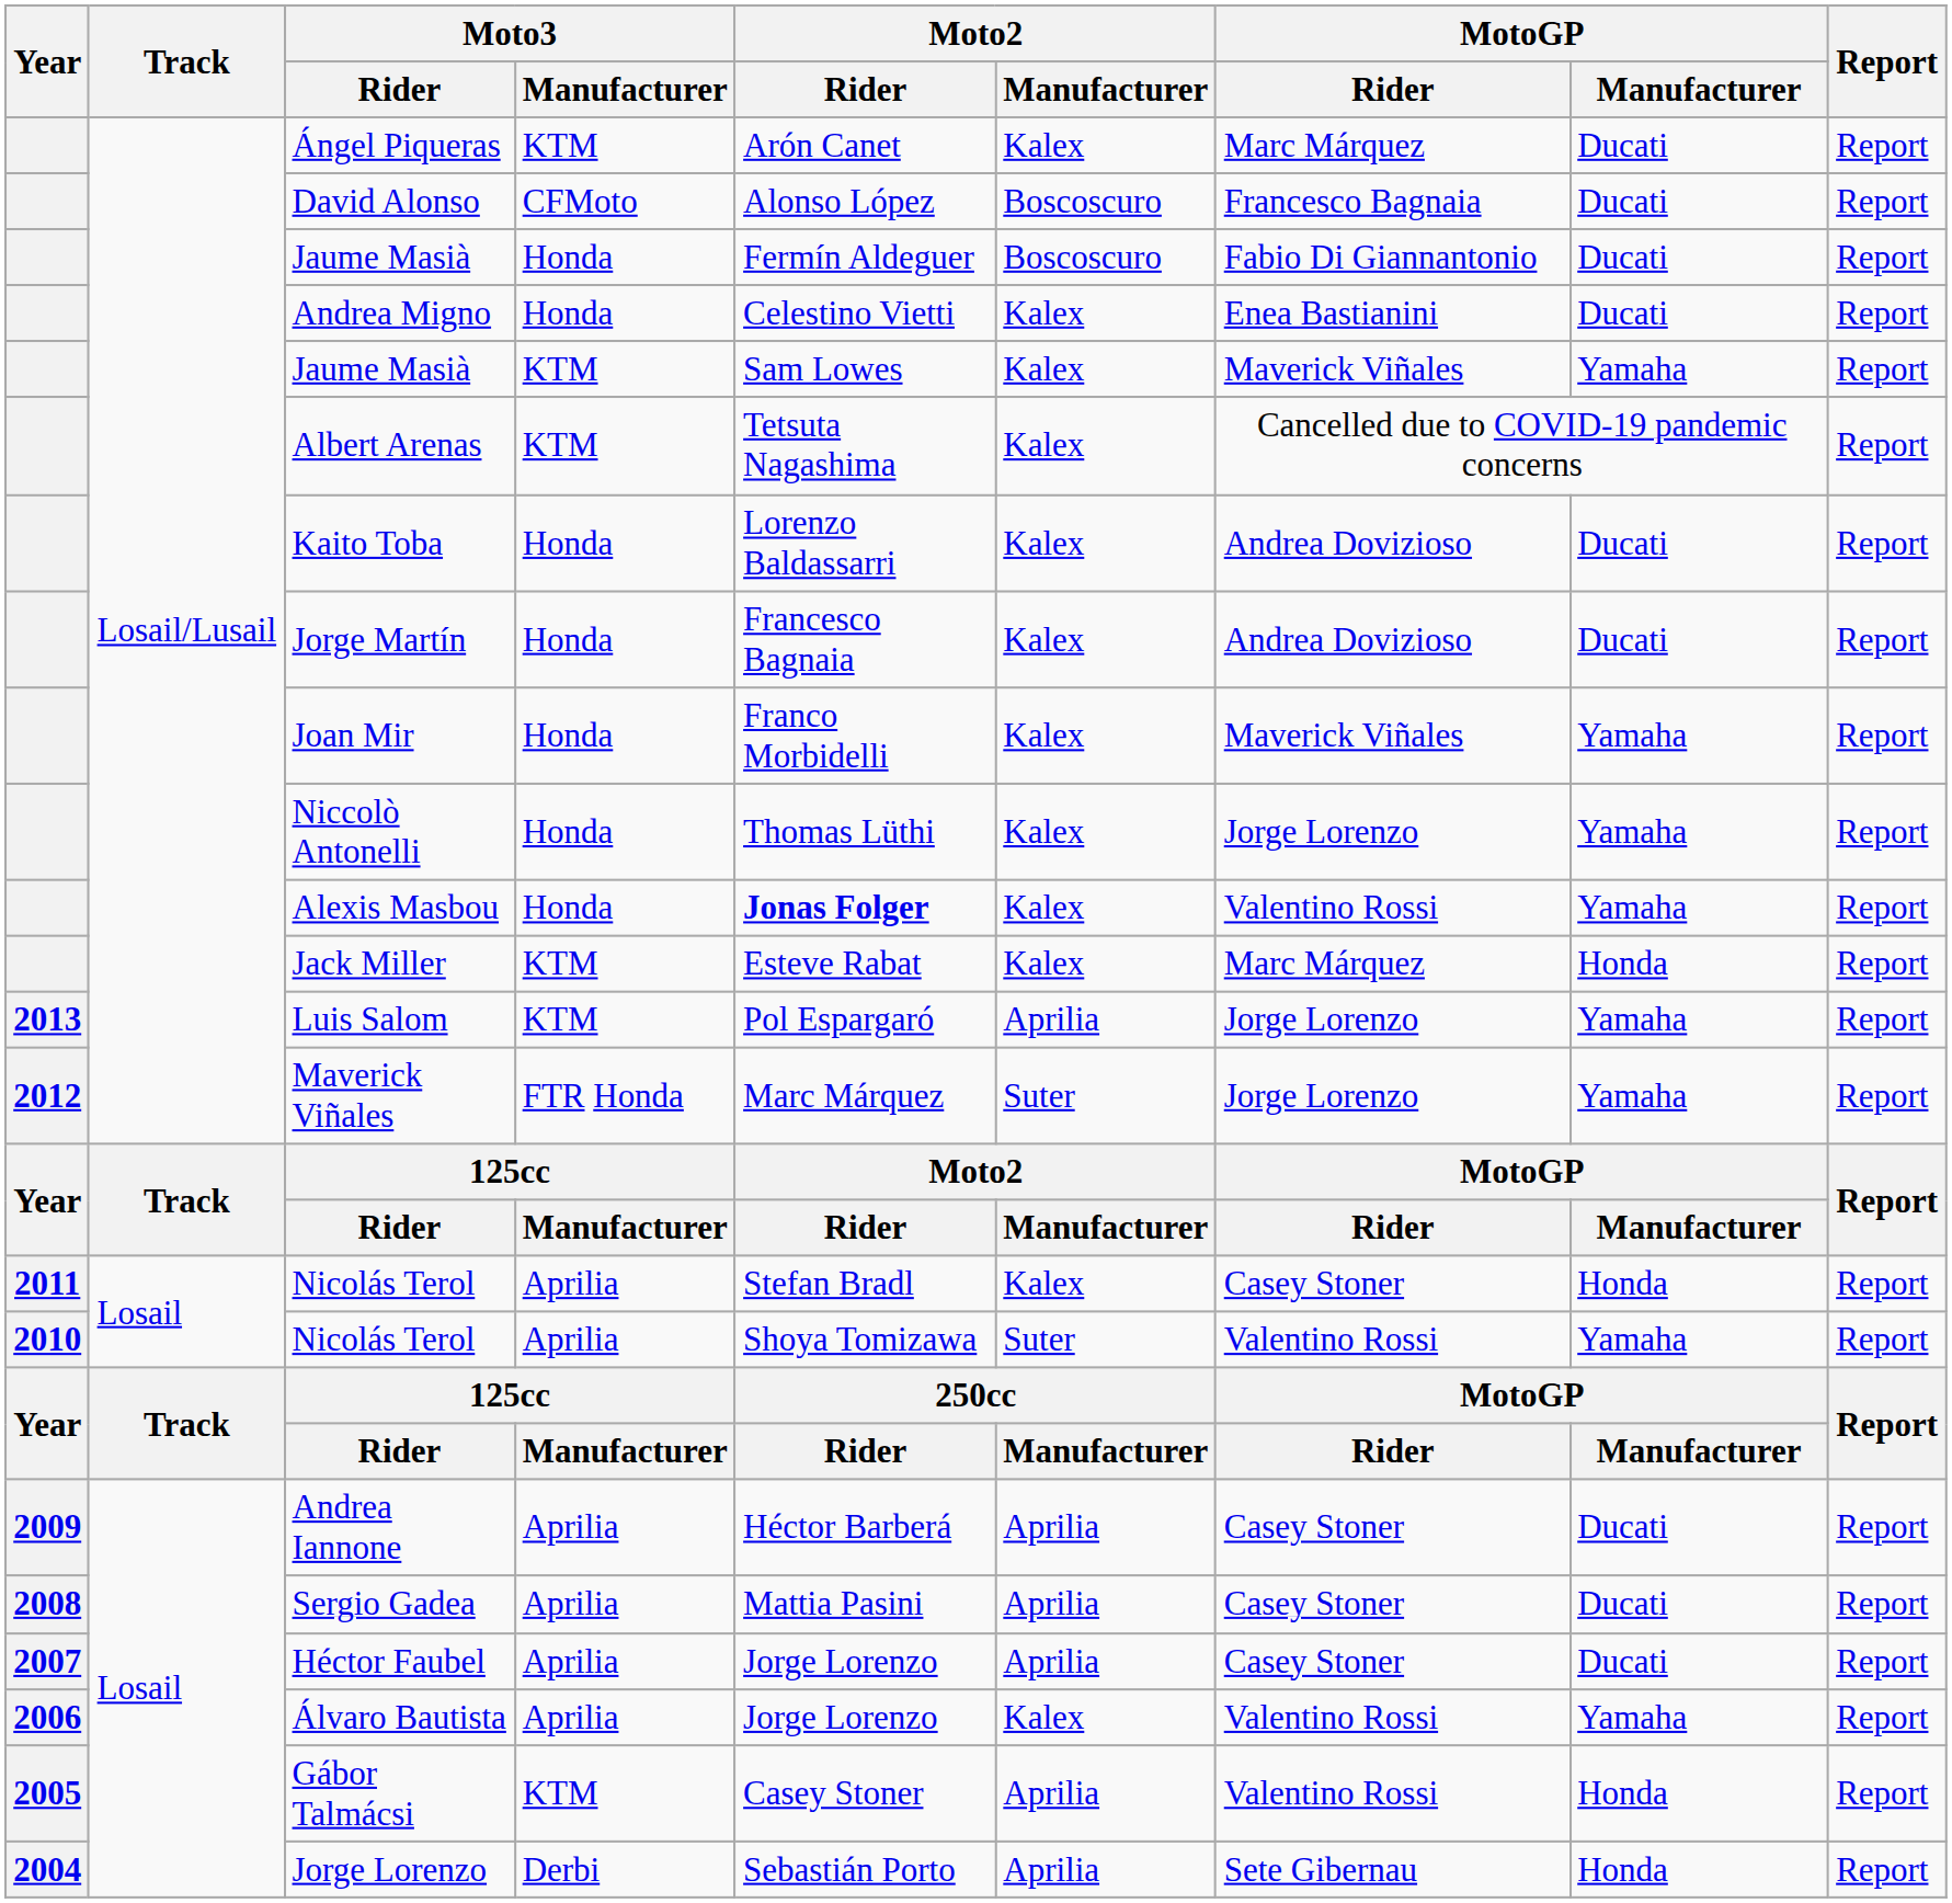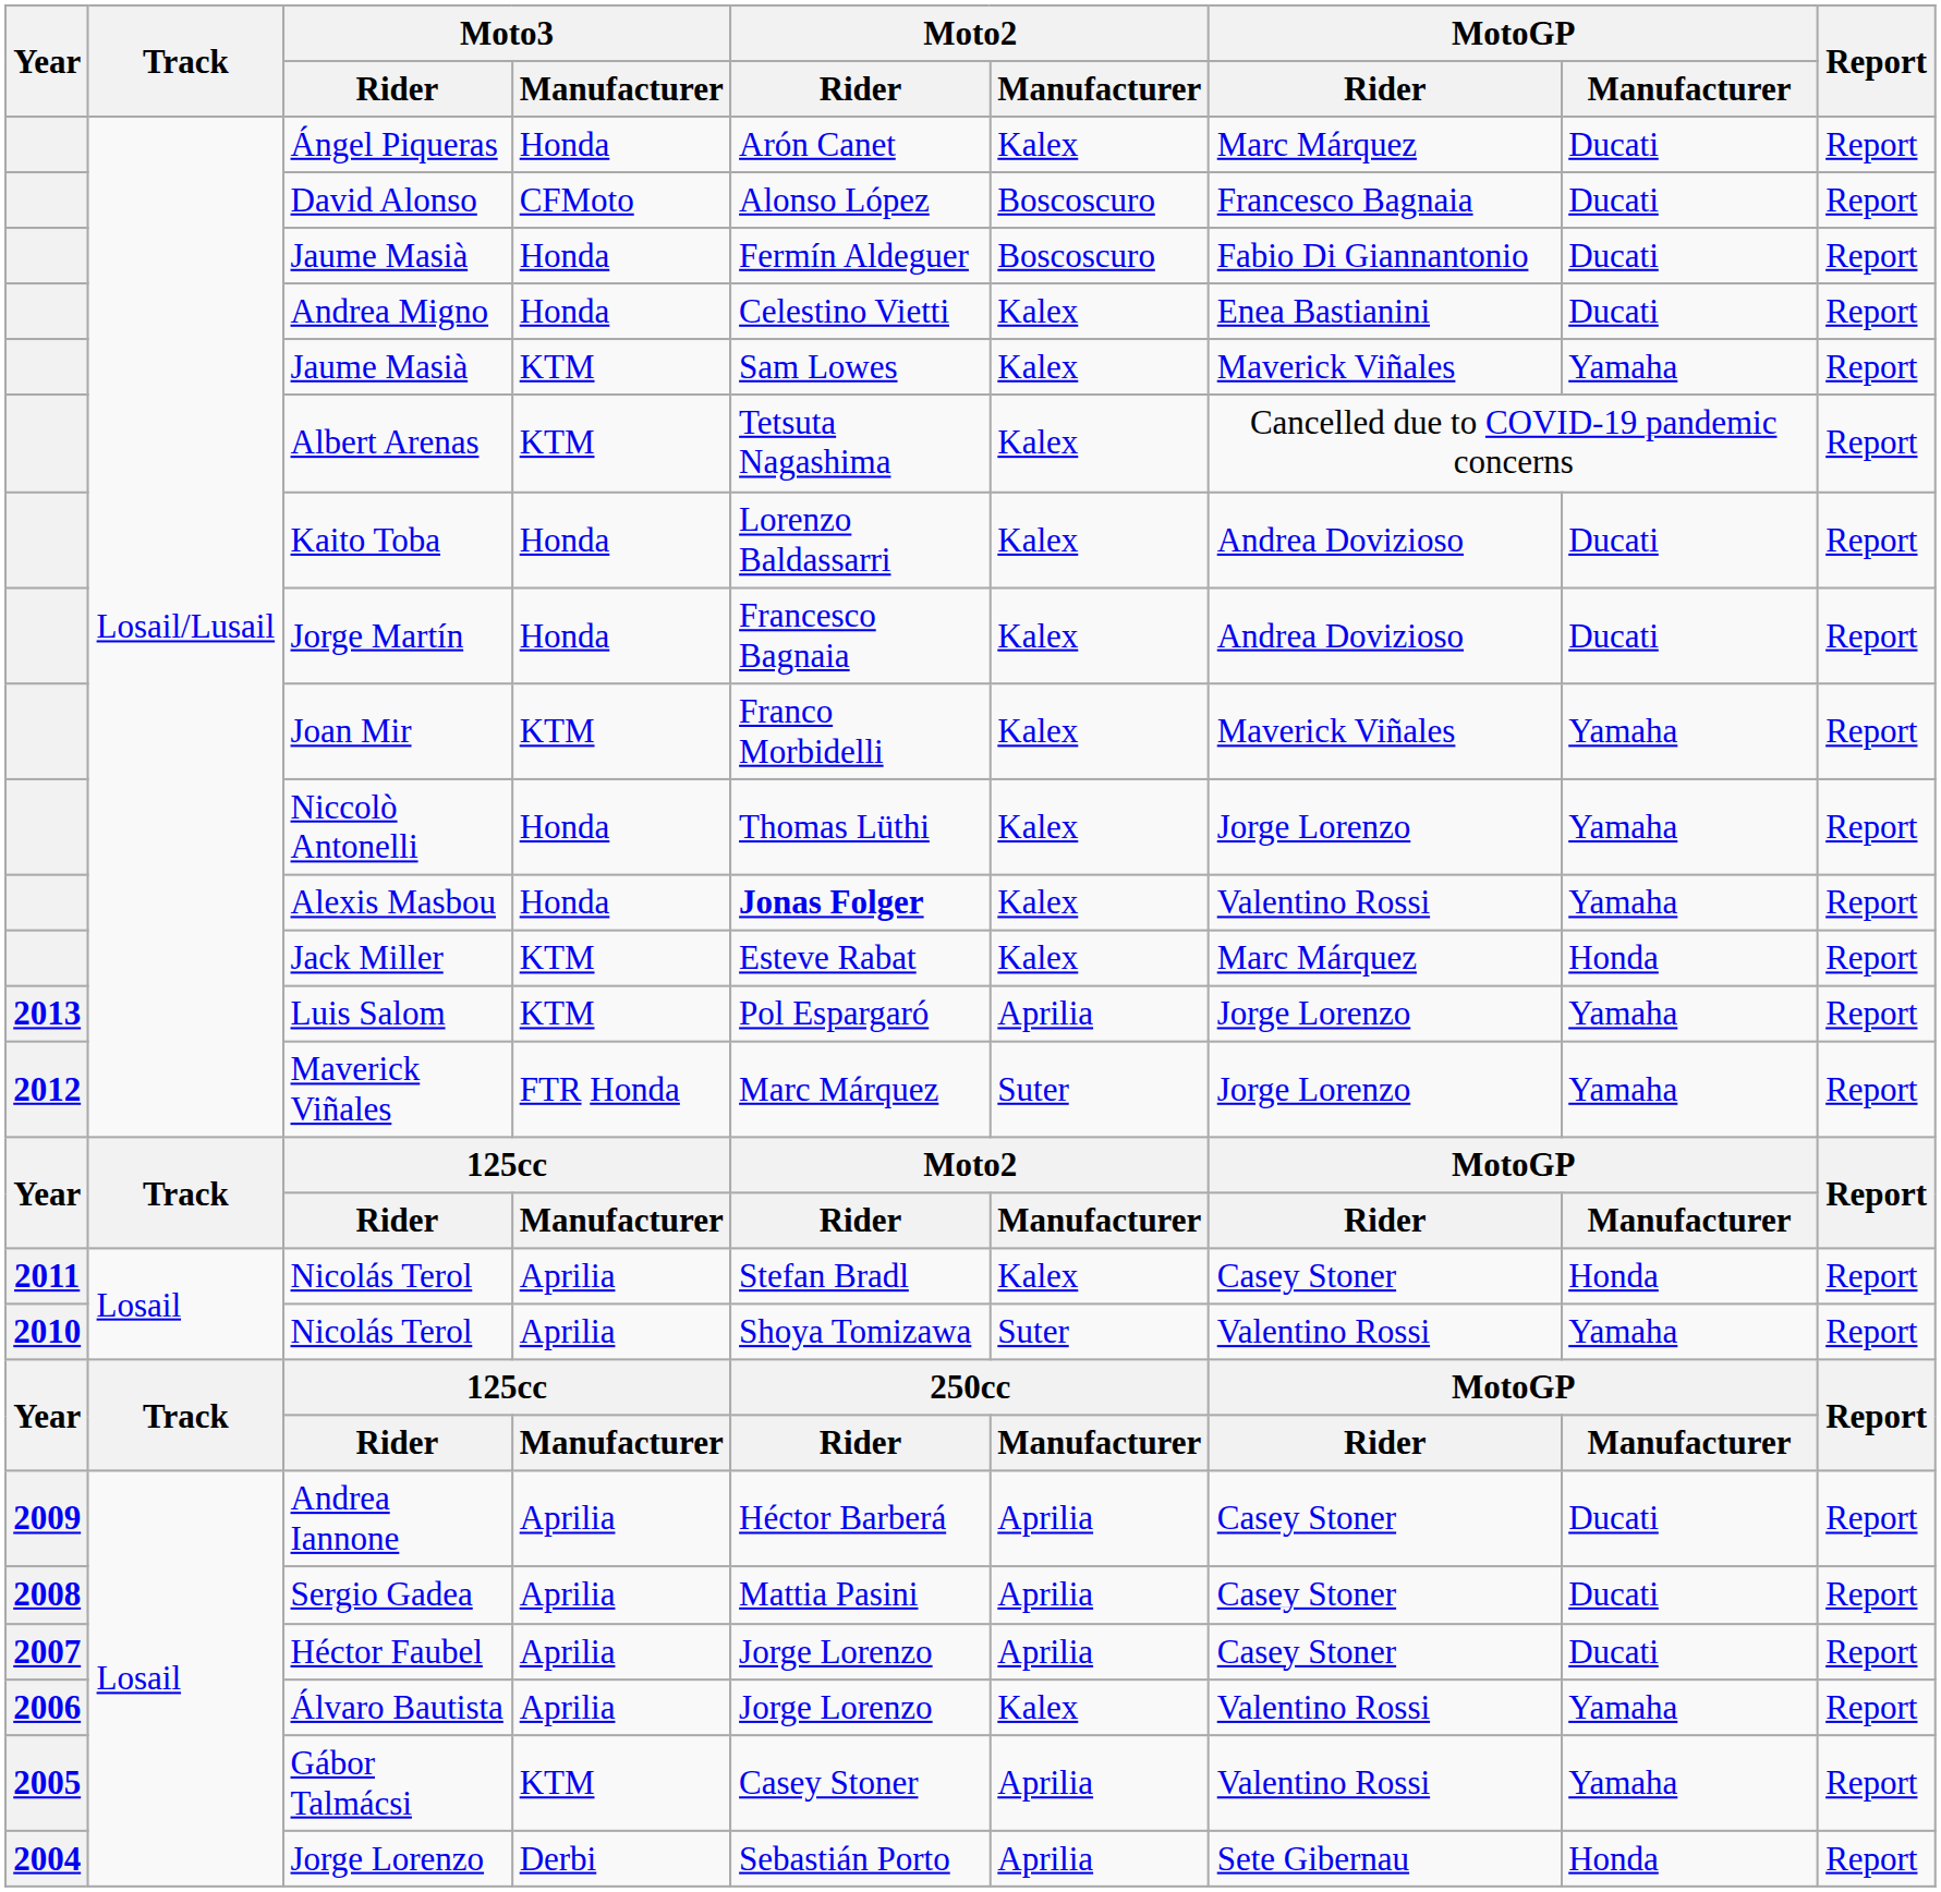 <table class="wikitable" style="font-size: 95%;">
 <tr>
 <th rowspan=2>Year</th>
 <th rowspan=2>Track</th>
 <th colspan=2>Moto3</th>
 <th colspan=2>Moto2</th>
 <th colspan=2>MotoGP</th>
 <th rowspan=2>Report</th>
 </tr>
 <tr>
 <th>Rider</th>
 <th>Manufacturer</th>
 <th>Rider</th>
 <th>Manufacturer</th>
 <th>Rider</th>
 <th>Manufacturer</th>
 </tr>
 <tr>
 <th></th>
 <td rowspan=14><a href='#'>Losail/Lusail</a></td>
 <td> <a href='#'>Ángel Piqueras</a></td>
-<td><a href='#'>KTM</a></td>
+<td><a href='#'>Honda</a></td>
 <td> <a href='#'>Arón Canet</a></td>
 <td><a href='#'>Kalex</a></td>
 <td> <a href='#'>Marc Márquez</a></td>
 <td><a href='#'>Ducati</a></td>
 <td><a href='#'>Report</a></td>
 </tr>
 <tr>
 <th></th>
 <td> <a href='#'>David Alonso</a></td>
 <td><a href='#'>CFMoto</a></td>
 <td> <a href='#'>Alonso López</a></td>
 <td><a href='#'>Boscoscuro</a></td>
 <td> <a href='#'>Francesco Bagnaia</a></td>
 <td><a href='#'>Ducati</a></td>
 <td><a href='#'>Report</a></td>
 </tr>
 <tr>
 <th></th>
 <td> <a href='#'>Jaume Masià</a></td>
 <td><a href='#'>Honda</a></td>
 <td> <a href='#'>Fermín Aldeguer</a></td>
 <td><a href='#'>Boscoscuro</a></td>
 <td> <a href='#'>Fabio Di Giannantonio</a></td>
 <td><a href='#'>Ducati</a></td>
 <td><a href='#'>Report</a></td>
 </tr>
 <tr>
 <th></th>
 <td> <a href='#'>Andrea Migno</a></td>
 <td><a href='#'>Honda</a></td>
 <td> <a href='#'>Celestino Vietti</a></td>
 <td><a href='#'>Kalex</a></td>
 <td> <a href='#'>Enea Bastianini</a></td>
 <td><a href='#'>Ducati</a></td>
 <td><a href='#'>Report</a></td>
 </tr>
 <tr>
 <th></th>
 <td> <a href='#'>Jaume Masià</a></td>
 <td><a href='#'>KTM</a></td>
 <td> <a href='#'>Sam Lowes</a></td>
 <td><a href='#'>Kalex</a></td>
 <td> <a href='#'>Maverick Viñales</a></td>
 <td><a href='#'>Yamaha</a></td>
 <td><a href='#'>Report</a></td>
 </tr>
 <tr>
 <th></th>
 <td> <a href='#'>Albert Arenas</a></td>
 <td><a href='#'>KTM</a></td>
 <td> <a href='#'>Tetsuta Nagashima</a></td>
 <td><a href='#'>Kalex</a></td>
 <td align=center colspan=2>Cancelled due to <a href='#'>COVID-19 pandemic</a> concerns</td>
 <td><a href='#'>Report</a></td>
 </tr>
 <tr>
 <th></th>
 <td> <a href='#'>Kaito Toba</a></td>
 <td><a href='#'>Honda</a></td>
 <td> <a href='#'>Lorenzo Baldassarri</a></td>
 <td><a href='#'>Kalex</a></td>
 <td> <a href='#'>Andrea Dovizioso</a></td>
 <td><a href='#'>Ducati</a></td>
 <td><a href='#'>Report</a></td>
 </tr>
 <tr>
 <th></th>
 <td> <a href='#'>Jorge Martín</a></td>
 <td><a href='#'>Honda</a></td>
 <td> <a href='#'>Francesco Bagnaia</a></td>
 <td><a href='#'>Kalex</a></td>
 <td> <a href='#'>Andrea Dovizioso</a></td>
 <td><a href='#'>Ducati</a></td>
 <td><a href='#'>Report</a></td>
 </tr>
 <tr>
 <th></th>
 <td> <a href='#'>Joan Mir</a></td>
-<td><a href='#'>Honda</a></td>
+<td><a href='#'>KTM</a></td>
 <td> <a href='#'>Franco Morbidelli</a></td>
 <td><a href='#'>Kalex</a></td>
 <td> <a href='#'>Maverick Viñales</a></td>
 <td><a href='#'>Yamaha</a></td>
 <td><a href='#'>Report</a></td>
 </tr>
 <tr>
 <th></th>
 <td> <a href='#'>Niccolò Antonelli</a></td>
 <td><a href='#'>Honda</a></td>
 <td> <a href='#'>Thomas Lüthi</a></td>
 <td><a href='#'>Kalex</a></td>
 <td> <a href='#'>Jorge Lorenzo</a></td>
 <td><a href='#'>Yamaha</a></td>
 <td><a href='#'>Report</a></td>
 </tr>
 <tr>
 <th></th>
 <td> <a href='#'>Alexis Masbou</a></td>
 <td><a href='#'>Honda</a></td>
 <td><strong> <a href='#'>Jonas Folger</a></strong></td>
 <td><a href='#'>Kalex</a></td>
 <td> <a href='#'>Valentino Rossi</a></td>
 <td><a href='#'>Yamaha</a></td>
 <td><a href='#'>Report</a></td>
 </tr>
 <tr>
 <th></th>
 <td> <a href='#'>Jack Miller</a></td>
 <td><a href='#'>KTM</a></td>
 <td> <a href='#'>Esteve Rabat</a></td>
 <td><a href='#'>Kalex</a></td>
 <td> <a href='#'>Marc Márquez</a></td>
 <td><a href='#'>Honda</a></td>
 <td><a href='#'>Report</a></td>
 </tr>
 <tr>
 <th><a href='#'>2013</a></th>
 <td> <a href='#'>Luis Salom</a></td>
 <td><a href='#'>KTM</a></td>
 <td> <a href='#'>Pol Espargaró</a></td>
 <td><a href='#'>Aprilia</a></td>
 <td> <a href='#'>Jorge Lorenzo</a></td>
 <td><a href='#'>Yamaha</a></td>
 <td><a href='#'>Report</a></td>
 </tr>
 <tr>
 <th><a href='#'>2012</a></th>
 <td> <a href='#'>Maverick Viñales</a></td>
 <td><a href='#'>FTR</a> <a href='#'>Honda</a></td>
 <td> <a href='#'>Marc Márquez</a></td>
 <td><a href='#'>Suter</a></td>
 <td> <a href='#'>Jorge Lorenzo</a></td>
 <td><a href='#'>Yamaha</a></td>
 <td><a href='#'>Report</a></td>
 </tr>
 <tr>
 <th rowspan=2>Year</th>
 <th rowspan=2>Track</th>
 <th colspan=2>125cc</th>
 <th colspan=2>Moto2</th>
 <th colspan=2>MotoGP</th>
 <th rowspan=2>Report</th>
 </tr>
 <tr>
 <th>Rider</th>
 <th>Manufacturer</th>
 <th>Rider</th>
 <th>Manufacturer</th>
 <th>Rider</th>
 <th>Manufacturer</th>
 </tr>
 <tr>
 <th><a href='#'>2011</a></th>
 <td rowspan="2"><a href='#'>Losail</a></td>
 <td> <a href='#'>Nicolás Terol</a></td>
 <td><a href='#'>Aprilia</a></td>
 <td> <a href='#'>Stefan Bradl</a></td>
 <td><a href='#'>Kalex</a></td>
 <td> <a href='#'>Casey Stoner</a></td>
 <td><a href='#'>Honda</a></td>
 <td><a href='#'>Report</a></td>
 </tr>
 <tr>
 <th><a href='#'>2010</a></th>
 <td> <a href='#'>Nicolás Terol</a></td>
 <td><a href='#'>Aprilia</a></td>
 <td> <a href='#'>Shoya Tomizawa</a></td>
 <td><a href='#'>Suter</a></td>
 <td> <a href='#'>Valentino Rossi</a></td>
 <td><a href='#'>Yamaha</a></td>
 <td><a href='#'>Report</a></td>
 </tr>
 <tr>
 <th rowspan=2>Year</th>
 <th rowspan=2>Track</th>
 <th colspan=2>125cc</th>
 <th colspan=2>250cc</th>
 <th colspan=2>MotoGP</th>
 <th rowspan=2>Report</th>
 </tr>
 <tr>
 <th>Rider</th>
 <th>Manufacturer</th>
 <th>Rider</th>
 <th>Manufacturer</th>
 <th>Rider</th>
 <th>Manufacturer</th>
 </tr>
 <tr>
 <th><a href='#'>2009</a></th>
 <td rowspan="6"><a href='#'>Losail</a></td>
 <td> <a href='#'>Andrea Iannone</a></td>
 <td><a href='#'>Aprilia</a></td>
 <td> <a href='#'>Héctor Barberá</a></td>
 <td><a href='#'>Aprilia</a></td>
 <td> <a href='#'>Casey Stoner</a></td>
 <td><a href='#'>Ducati</a></td>
 <td><a href='#'>Report</a></td>
 </tr>
 <tr>
 <th><a href='#'>2008</a></th>
 <td> <a href='#'>Sergio Gadea</a></td>
 <td><a href='#'>Aprilia</a></td>
 <td> <a href='#'>Mattia Pasini</a></td>
 <td><a href='#'>Aprilia</a></td>
 <td> <a href='#'>Casey Stoner</a></td>
 <td><a href='#'>Ducati</a></td>
 <td><a href='#'>Report</a></td>
 </tr>
 <tr>
 <th><a href='#'>2007</a></th>
 <td> <a href='#'>Héctor Faubel</a></td>
 <td><a href='#'>Aprilia</a></td>
 <td> <a href='#'>Jorge Lorenzo</a></td>
 <td><a href='#'>Aprilia</a></td>
 <td> <a href='#'>Casey Stoner</a></td>
 <td><a href='#'>Ducati</a></td>
 <td><a href='#'>Report</a></td>
 </tr>
 <tr>
 <th><a href='#'>2006</a></th>
 <td> <a href='#'>Álvaro Bautista</a></td>
 <td><a href='#'>Aprilia</a></td>
 <td> <a href='#'>Jorge Lorenzo</a></td>
 <td><a href='#'>Kalex</a></td>
 <td> <a href='#'>Valentino Rossi</a></td>
 <td><a href='#'>Yamaha</a></td>
 <td><a href='#'>Report</a></td>
 </tr>
 <tr>
 <th><a href='#'>2005</a></th>
 <td> <a href='#'>Gábor Talmácsi</a></td>
 <td><a href='#'>KTM</a></td>
 <td> <a href='#'>Casey Stoner</a></td>
 <td><a href='#'>Aprilia</a></td>
 <td> <a href='#'>Valentino Rossi</a></td>
-<td><a href='#'>Honda</a></td>
+<td><a href='#'>Yamaha</a></td>
 <td><a href='#'>Report</a></td>
 </tr>
 <tr>
 <th><a href='#'>2004</a></th>
 <td> <a href='#'>Jorge Lorenzo</a></td>
 <td><a href='#'>Derbi</a></td>
 <td> <a href='#'>Sebastián Porto</a></td>
 <td><a href='#'>Aprilia</a></td>
 <td> <a href='#'>Sete Gibernau</a></td>
 <td><a href='#'>Honda</a></td>
 <td><a href='#'>Report</a></td>
 </tr>
 </table>
